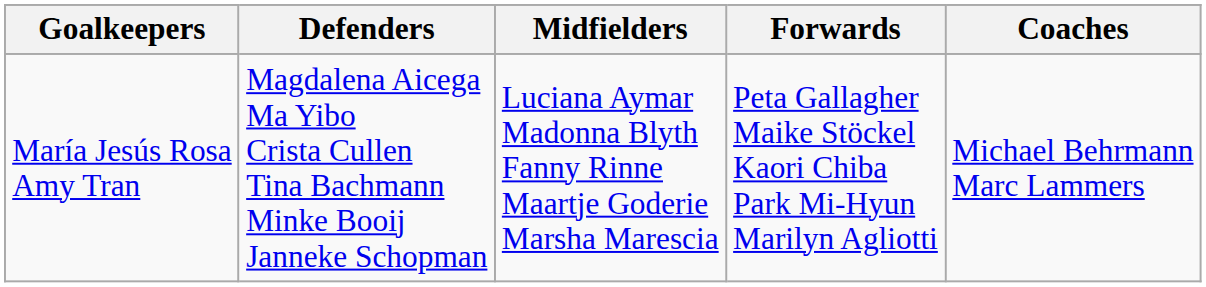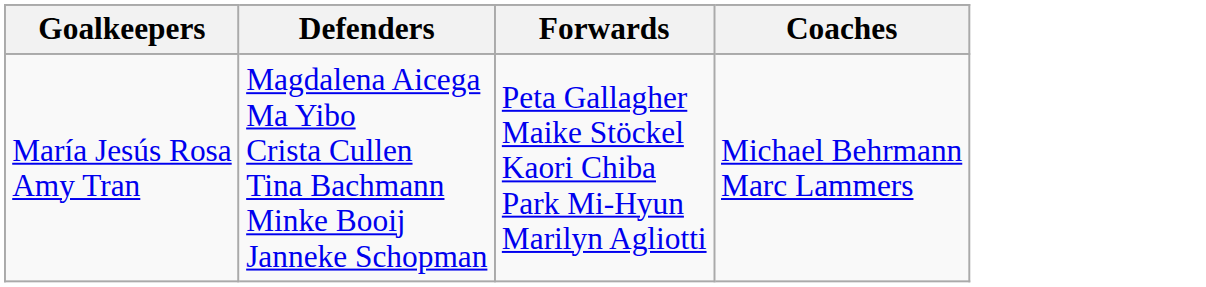 <table class=wikitable>
 <tr>
 <th>Goalkeepers</th>
 <th>Defenders</th>
-<th>Midfielders</th>
 <th>Forwards</th>
 <th>Coaches</th>
 </tr>
 <tr>
 <td> <a href='#'>María Jesús Rosa</a> <br>  <a href='#'>Amy Tran</a></td>
 <td> <a href='#'>Magdalena Aicega</a> <br>  <a href='#'>Ma Yibo</a> <br>  <a href='#'>Crista Cullen</a> <br>  <a href='#'>Tina Bachmann</a> <br>  <a href='#'>Minke Booij</a> <br>  <a href='#'>Janneke Schopman</a></td>
-<td> <a href='#'>Luciana Aymar</a> <br>  <a href='#'>Madonna Blyth</a> <br>  <a href='#'>Fanny Rinne</a> <br>  <a href='#'>Maartje Goderie</a> <br>  <a href='#'>Marsha Marescia</a></td>
 <td> <a href='#'>Peta Gallagher</a> <br>  <a href='#'>Maike Stöckel</a> <br>  <a href='#'>Kaori Chiba</a> <br>  <a href='#'>Park Mi-Hyun</a> <br>  <a href='#'>Marilyn Agliotti</a></td>
 <td> <a href='#'>Michael Behrmann</a> <br>  <a href='#'>Marc Lammers</a></td>
 </tr>
 </table>
